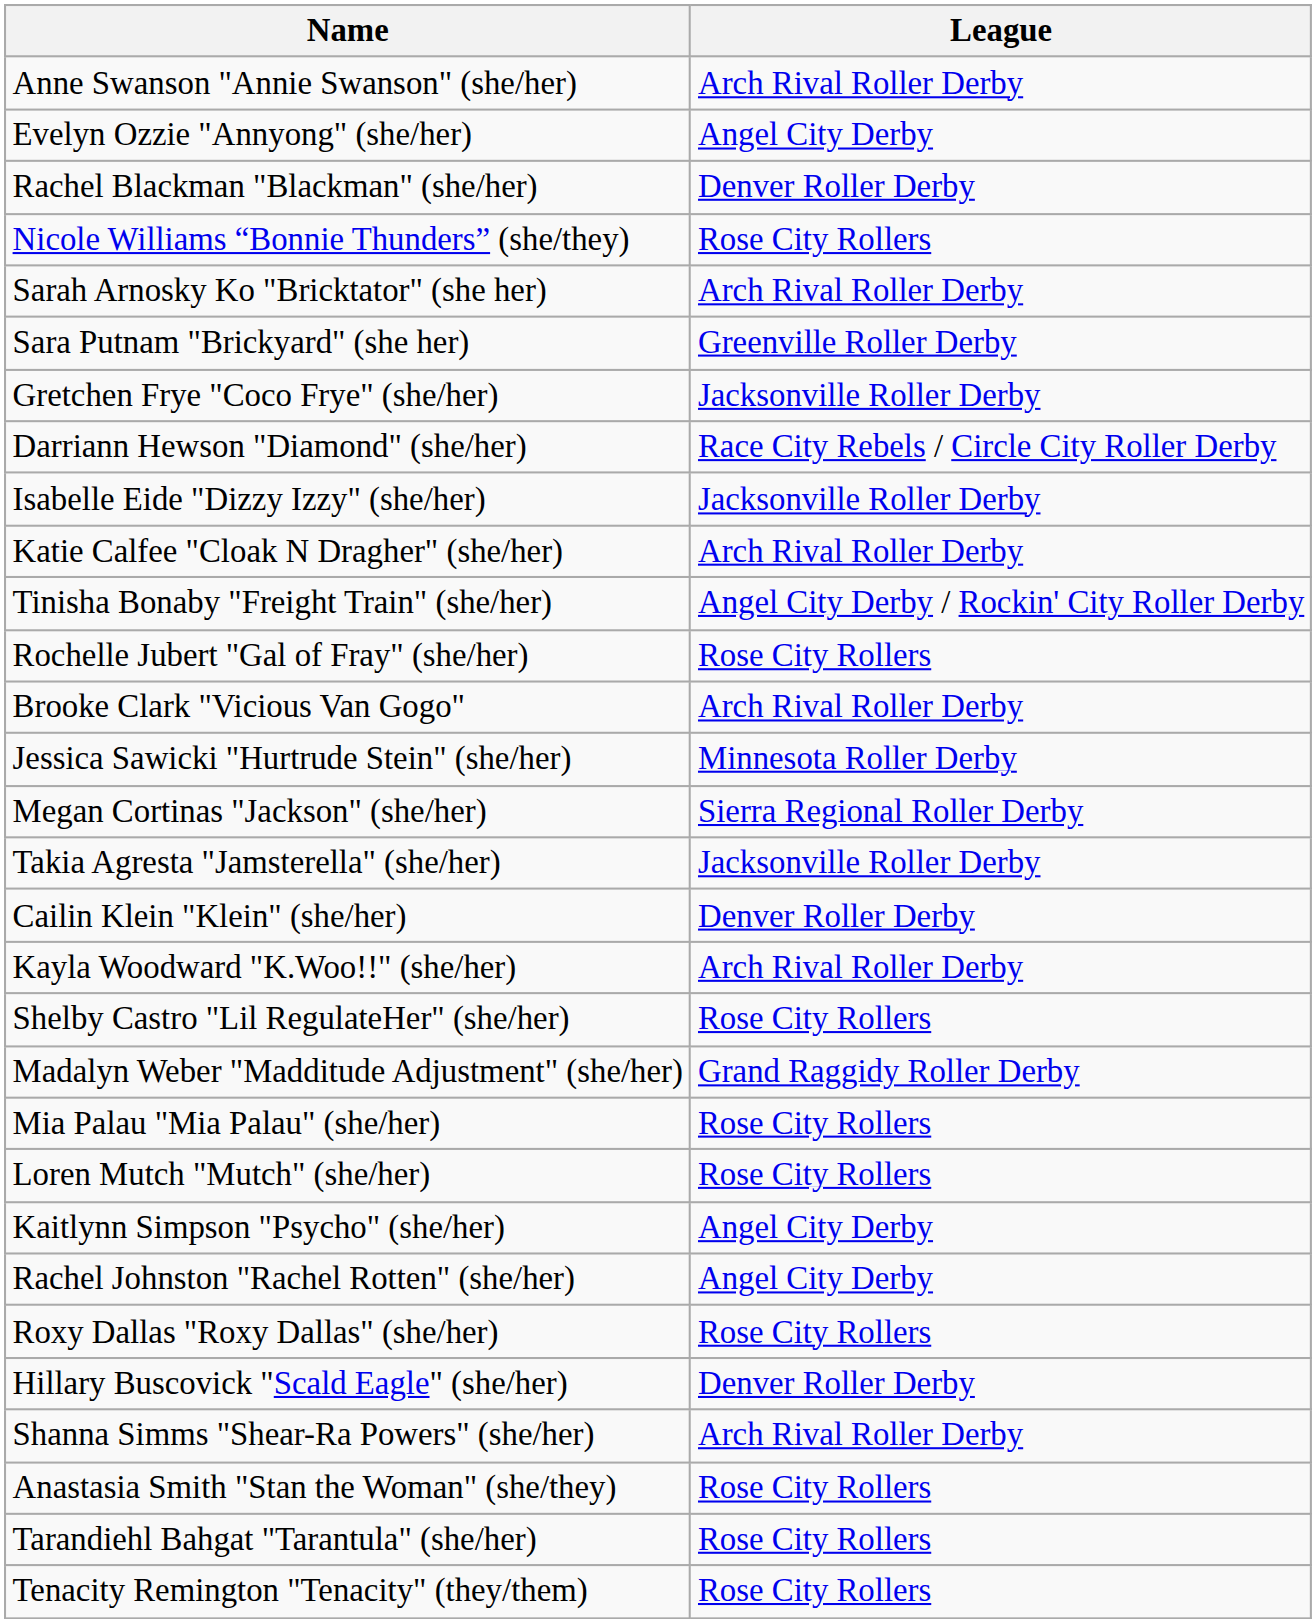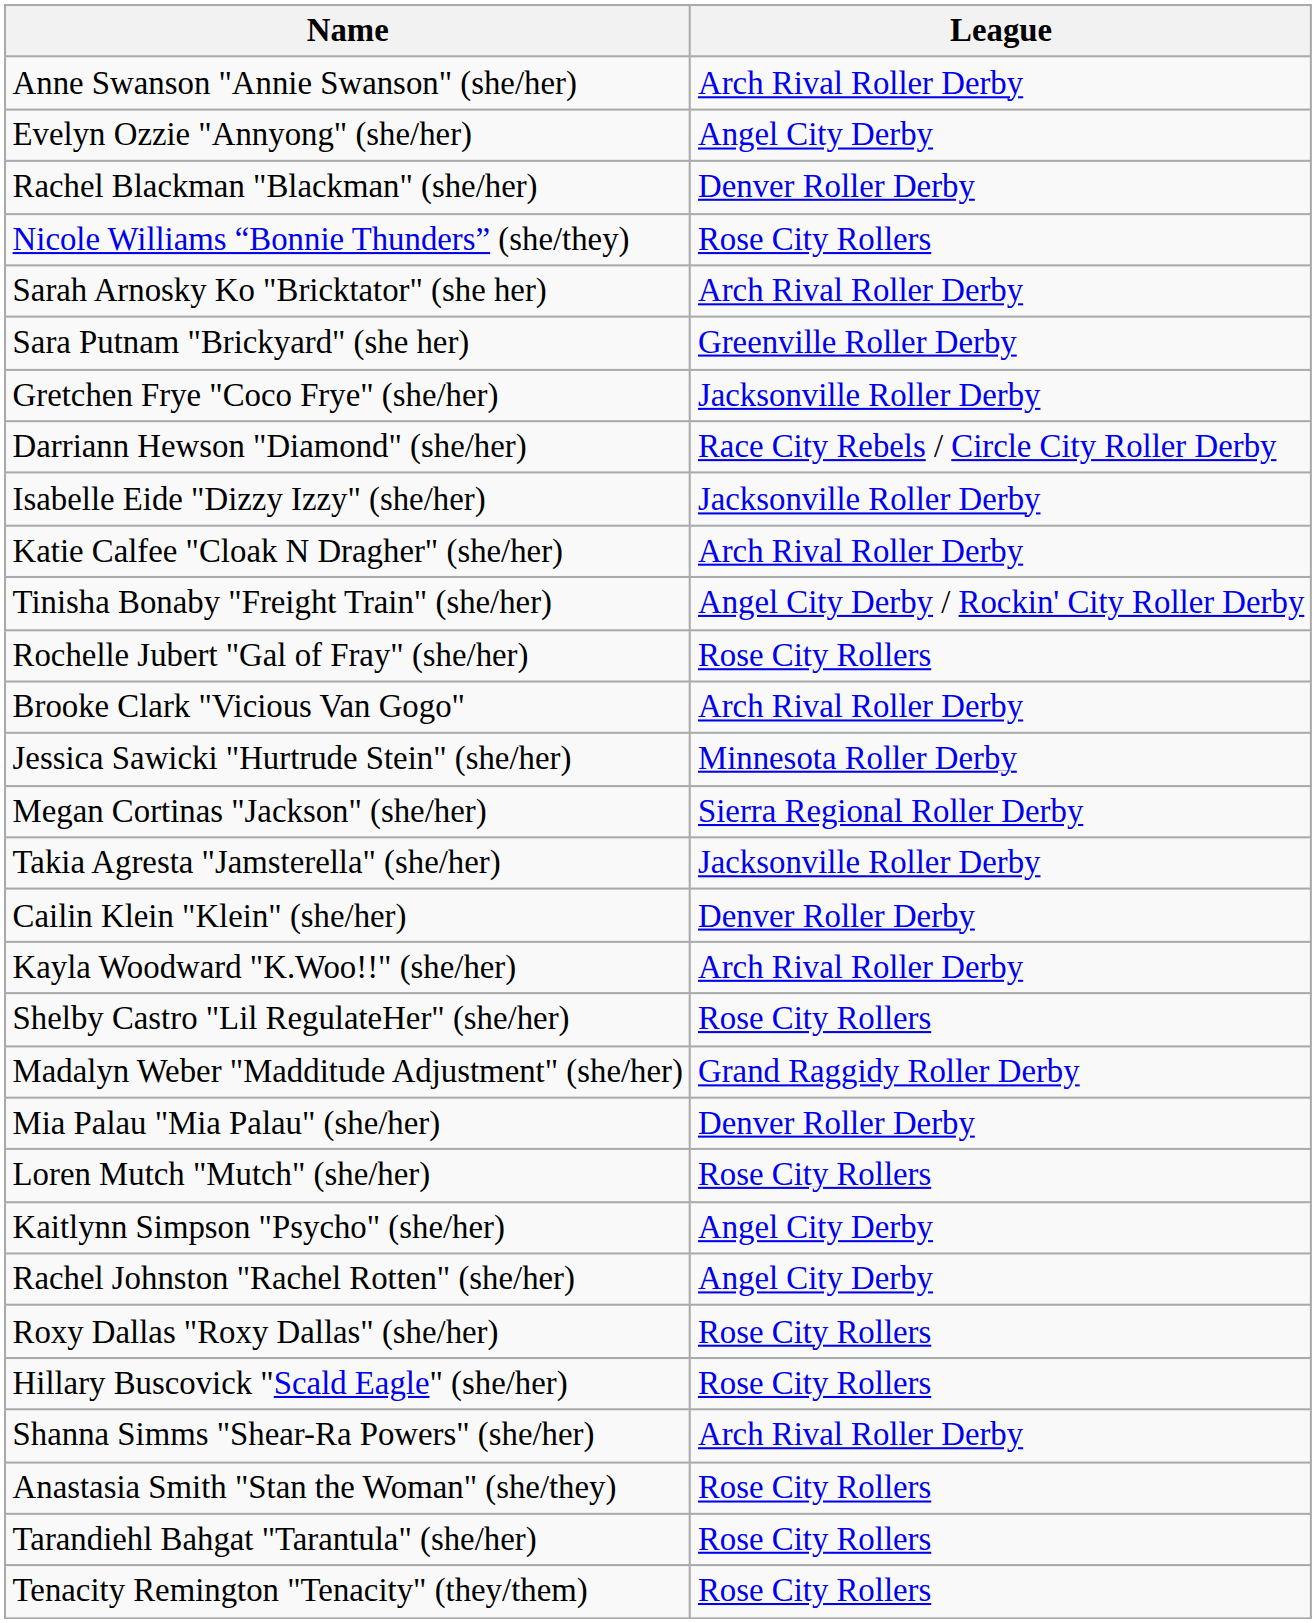 <table class="wikitable">
 <tr>
 <th>Name</th>
 <th>League</th>
 </tr>
 <tr>
 <td>Anne Swanson "Annie Swanson" (she/her)</td>
 <td><a href='#'>Arch Rival Roller Derby</a></td>
 </tr>
 <tr>
 <td>Evelyn Ozzie "Annyong" (she/her)</td>
 <td><a href='#'>Angel City Derby</a></td>
 </tr>
 <tr>
 <td>Rachel Blackman "Blackman" (she/her)</td>
 <td><a href='#'>Denver Roller Derby</a></td>
 </tr>
 <tr>
 <td><a href='#'>Nicole Williams “Bonnie Thunders”</a> (she/they)</td>
 <td><a href='#'>Rose City Rollers</a></td>
 </tr>
 <tr>
 <td>Sarah Arnosky Ko "Bricktator" (she her)</td>
 <td><a href='#'>Arch Rival Roller Derby</a></td>
 </tr>
 <tr>
 <td>Sara Putnam "Brickyard" (she her)</td>
 <td><a href='#'>Greenville Roller Derby</a></td>
 </tr>
 <tr>
 <td>Gretchen Frye "Coco Frye" (she/her)</td>
 <td><a href='#'>Jacksonville Roller Derby</a></td>
 </tr>
 <tr>
 <td>Darriann Hewson "Diamond" (she/her)</td>
 <td><a href='#'>Race City Rebels</a> / <a href='#'>Circle City Roller Derby</a></td>
 </tr>
 <tr>
 <td>Isabelle Eide "Dizzy Izzy" (she/her)</td>
 <td><a href='#'>Jacksonville Roller Derby</a></td>
 </tr>
 <tr>
 <td>Katie Calfee "Cloak N Dragher" (she/her)</td>
 <td><a href='#'>Arch Rival Roller Derby</a></td>
 </tr>
 <tr>
 <td>Tinisha Bonaby "Freight Train" (she/her)</td>
 <td><a href='#'>Angel City Derby</a> / <a href='#'>Rockin' City Roller Derby</a></td>
 </tr>
 <tr>
 <td>Rochelle Jubert "Gal of Fray" (she/her)</td>
 <td><a href='#'>Rose City Rollers</a></td>
 </tr>
 <tr>
 <td>Brooke Clark "Vicious Van Gogo"</td>
 <td><a href='#'>Arch Rival Roller Derby</a></td>
 </tr>
 <tr>
 <td>Jessica Sawicki "Hurtrude Stein" (she/her)</td>
 <td><a href='#'>Minnesota Roller Derby</a></td>
 </tr>
 <tr>
 <td>Megan Cortinas "Jackson" (she/her)</td>
 <td><a href='#'>Sierra Regional Roller Derby</a></td>
 </tr>
 <tr>
 <td>Takia Agresta "Jamsterella" (she/her)</td>
 <td><a href='#'>Jacksonville Roller Derby</a></td>
 </tr>
 <tr>
 <td>Cailin Klein "Klein" (she/her)</td>
 <td><a href='#'>Denver Roller Derby</a></td>
 </tr>
 <tr>
 <td>Kayla Woodward "K.Woo!!" (she/her)</td>
 <td><a href='#'>Arch Rival Roller Derby</a></td>
 </tr>
 <tr>
 <td>Shelby Castro "Lil RegulateHer" (she/her)</td>
 <td><a href='#'>Rose City Rollers</a></td>
 </tr>
 <tr>
 <td>Madalyn Weber "Madditude Adjustment" (she/her)</td>
 <td><a href='#'>Grand Raggidy Roller Derby</a></td>
 </tr>
 <tr>
 <td>Mia Palau "Mia Palau" (she/her)</td>
-<td><a href='#'>Rose City Rollers</a></td>
+<td><a href='#'>Denver Roller Derby</a></td>
 </tr>
 <tr>
 <td>Loren Mutch "Mutch" (she/her)</td>
 <td><a href='#'>Rose City Rollers</a></td>
 </tr>
 <tr>
 <td>Kaitlynn Simpson "Psycho" (she/her)</td>
 <td><a href='#'>Angel City Derby</a></td>
 </tr>
 <tr>
 <td>Rachel Johnston "Rachel Rotten" (she/her)</td>
 <td><a href='#'>Angel City Derby</a></td>
 </tr>
 <tr>
 <td>Roxy Dallas "Roxy Dallas" (she/her)</td>
 <td><a href='#'>Rose City Rollers</a></td>
 </tr>
 <tr>
 <td>Hillary Buscovick "<a href='#'>Scald Eagle</a>" (she/her)</td>
-<td><a href='#'>Denver Roller Derby</a></td>
+<td><a href='#'>Rose City Rollers</a></td>
 </tr>
 <tr>
 <td>Shanna Simms "Shear-Ra Powers" (she/her)</td>
 <td><a href='#'>Arch Rival Roller Derby</a></td>
 </tr>
 <tr>
 <td>Anastasia Smith "Stan the Woman" (she/they)</td>
 <td><a href='#'>Rose City Rollers</a></td>
 </tr>
 <tr>
 <td>Tarandiehl Bahgat "Tarantula" (she/her)</td>
 <td><a href='#'>Rose City Rollers</a></td>
 </tr>
 <tr>
 <td>Tenacity Remington "Tenacity" (they/them)</td>
 <td><a href='#'>Rose City Rollers</a></td>
 </tr>
 </table>
